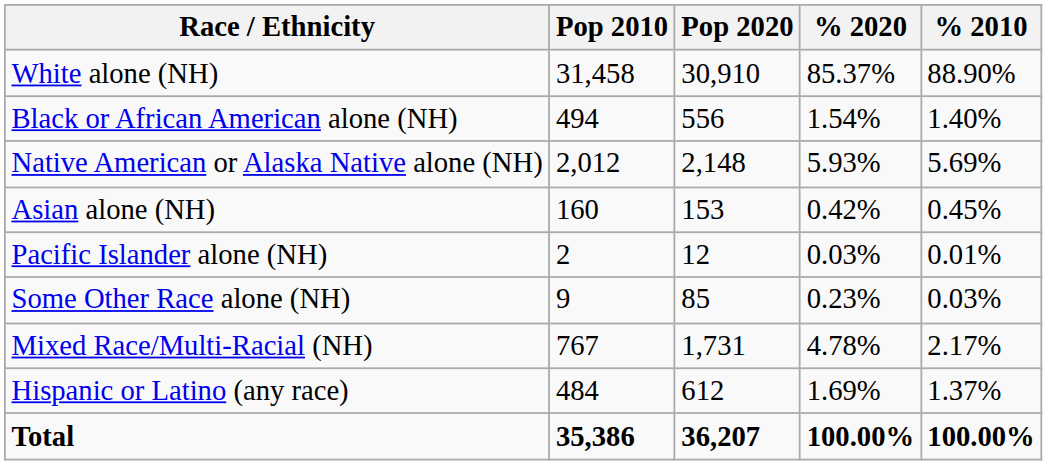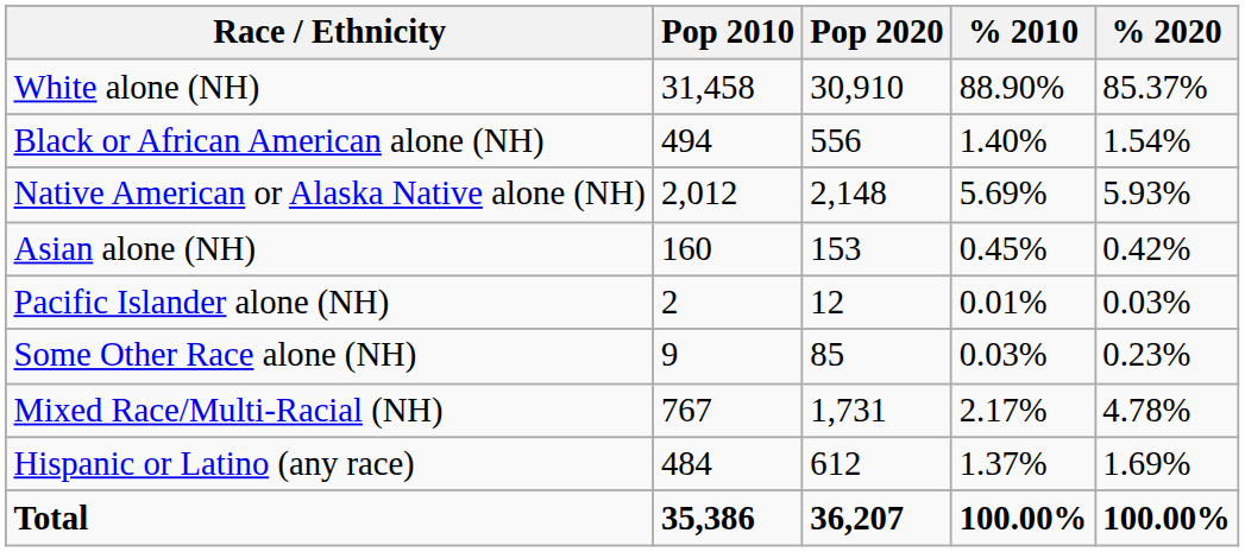 <table class="wikitable">
 <tr>
 <th>Race / Ethnicity</th>
 <th>Pop 2010</th>
 <th>Pop 2020</th>
+<th>% 2010</th>
 <th>% 2020</th>
-<th>% 2010</th>
 </tr>
 <tr>
 <td><a href='#'>White</a> alone (NH)</td>
 <td>31,458</td>
 <td>30,910</td>
+<td>88.90%</td>
 <td>85.37%</td>
-<td>88.90%</td>
 </tr>
 <tr>
 <td><a href='#'>Black or African American</a> alone (NH)</td>
 <td>494</td>
 <td>556</td>
+<td>1.40%</td>
 <td>1.54%</td>
-<td>1.40%</td>
 </tr>
 <tr>
 <td><a href='#'>Native American</a> or <a href='#'>Alaska Native</a> alone (NH)</td>
 <td>2,012</td>
 <td>2,148</td>
+<td>5.69%</td>
 <td>5.93%</td>
-<td>5.69%</td>
 </tr>
 <tr>
 <td><a href='#'>Asian</a> alone (NH)</td>
 <td>160</td>
 <td>153</td>
+<td>0.45%</td>
 <td>0.42%</td>
-<td>0.45%</td>
 </tr>
 <tr>
 <td><a href='#'>Pacific Islander</a> alone (NH)</td>
 <td>2</td>
 <td>12</td>
+<td>0.01%</td>
 <td>0.03%</td>
-<td>0.01%</td>
 </tr>
 <tr>
 <td><a href='#'>Some Other Race</a> alone (NH)</td>
 <td>9</td>
 <td>85</td>
+<td>0.03%</td>
 <td>0.23%</td>
-<td>0.03%</td>
 </tr>
 <tr>
 <td><a href='#'>Mixed Race/Multi-Racial</a> (NH)</td>
 <td>767</td>
 <td>1,731</td>
+<td>2.17%</td>
 <td>4.78%</td>
-<td>2.17%</td>
 </tr>
 <tr>
 <td><a href='#'>Hispanic or Latino</a> (any race)</td>
 <td>484</td>
 <td>612</td>
+<td>1.37%</td>
 <td>1.69%</td>
-<td>1.37%</td>
 </tr>
 <tr>
 <td><strong>Total</strong></td>
 <td><strong>35,386</strong></td>
 <td><strong>36,207</strong></td>
 <td><strong>100.00%</strong></td>
 <td><strong>100.00%</strong></td>
 </tr>
 </table>
